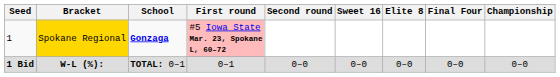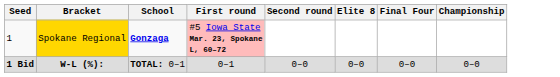 <table class="sortable wikitable" style="white-space:nowrap; font-size:90%;">
 <tr>
 <th>Seed</th>
 <th>Bracket</th>
 <th>School</th>
 <th>First round</th>
 <th>Second round</th>
-<th>Sweet 16</th>
 <th>Elite 8</th>
 <th>Final Four</th>
 <th>Championship</th>
 </tr>
 <tr>
 <td>1</td>
 <td style="background: gold;">Spokane Regional</td>
 <td><strong><a href='#'>Gonzaga</a></strong></td>
 <td style="background:#fbb;">#5 <a href='#'>Iowa State</a> <br> <strong><small>Mar. 23, Spokane</small></strong> <br> <strong><small>L, 60–72</small></strong></td>
-<td style="background:#fff;"></td>
 <td style="background:#fff;"></td>
 <td style="background:#fff;"></td>
 <td style="background:#fff;"></td>
 <td style="background:#fff;"></td>
 </tr>
 <tr class="sortbottom"  style="text-align:center; background:#ddd;">
 <td><strong>1 Bid</strong></td>
 <td><strong>W-L (%):</strong></td>
 <td><strong>TOTAL:</strong> 0–1 </td>
 <td>0–1 </td>
 <td>0–0 </td>
 <td>0–0 </td>
 <td>0–0 </td>
 <td>0–0 </td>
-<td>0–0 </td>
 </tr>
 </table>
